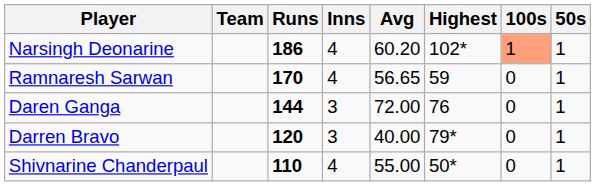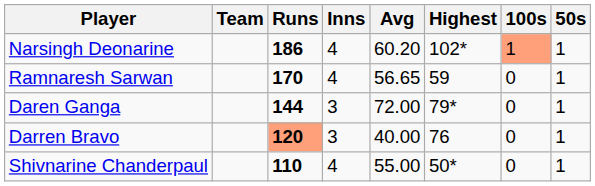 <table class="wikitable">
 <tr>
 <th>Player</th>
 <th>Team</th>
 <th>Runs</th>
 <th>Inns</th>
 <th>Avg</th>
 <th>Highest</th>
 <th>100s</th>
 <th>50s</th>
 </tr>
 <tr>
 <td><a href='#'>Narsingh Deonarine</a></td>
 <td></td>
 <td><strong>186</strong></td>
 <td>4</td>
 <td>60.20</td>
 <td>102*</td>
 <td style="background: lightsalmon;">1</td>
 <td>1</td>
 </tr>
 <tr>
 <td><a href='#'>Ramnaresh Sarwan</a></td>
 <td></td>
 <td><strong>170</strong></td>
 <td>4</td>
 <td>56.65</td>
 <td>59</td>
 <td>0</td>
 <td>1</td>
 </tr>
 <tr>
 <td><a href='#'>Daren Ganga</a></td>
 <td></td>
 <td><strong>144</strong></td>
 <td>3</td>
 <td>72.00</td>
-<td>76</td>
+<td>79*</td>
 <td>0</td>
 <td>1</td>
 </tr>
 <tr>
 <td><a href='#'>Darren Bravo</a></td>
 <td></td>
-<td><strong>120</strong></td>
+<td style="background: lightsalmon;"><strong>120</strong></td>
 <td>3</td>
 <td>40.00</td>
-<td>79*</td>
+<td>76</td>
 <td>0</td>
 <td>1</td>
 </tr>
 <tr>
 <td><a href='#'>Shivnarine Chanderpaul</a></td>
 <td></td>
 <td><strong>110</strong></td>
 <td>4</td>
 <td>55.00</td>
 <td>50*</td>
 <td>0</td>
 <td>1</td>
 </tr>
 </table>
